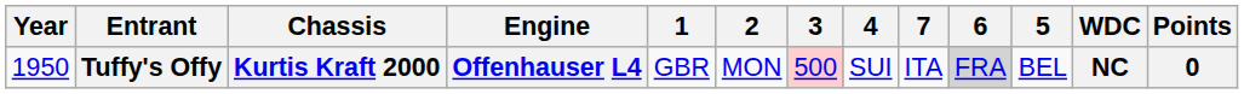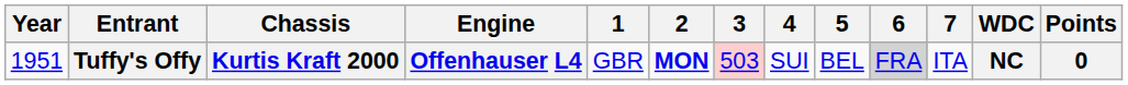 <table class="wikitable" style="text-align:center; font-size:90%">
 <tr>
 <th>Year</th>
 <th>Entrant</th>
 <th>Chassis</th>
 <th>Engine</th>
 <th>1</th>
 <th>2</th>
 <th>3</th>
 <th>4</th>
+<th>5</th>
+<th>6</th>
 <th>7</th>
-<th>6</th>
-<th>5</th>
 <th>WDC</th>
 <th>Points</th>
 </tr>
 <tr>
-<td><a href='#'>1950</a></td>
+<td><a href='#'>1951</a></td>
 <th>Tuffy's Offy</th>
 <th><a href='#'>Kurtis Kraft</a> 2000</th>
 <th><a href='#'>Offenhauser</a> <a href='#'>L4</a></th>
 <td><a href='#'>GBR</a></td>
-<td><a href='#'>MON</a></td>
-<td style="background:#FFCFCF;"><a href='#'>500</a><br></td>
+<td><strong><a href='#'>MON</a></strong></td>
+<td style="background:#FFCFCF;"><a href='#'>503</a><br></td>
 <td><a href='#'>SUI</a></td>
+<td><a href='#'>BEL</a></td>
+<td style="background: lightgrey;"><a href='#'>FRA</a></td>
 <td><a href='#'>ITA</a></td>
-<td style="background: lightgrey;"><a href='#'>FRA</a></td>
-<td><a href='#'>BEL</a></td>
 <th>NC</th>
 <th>0</th>
 </tr>
 </table>
